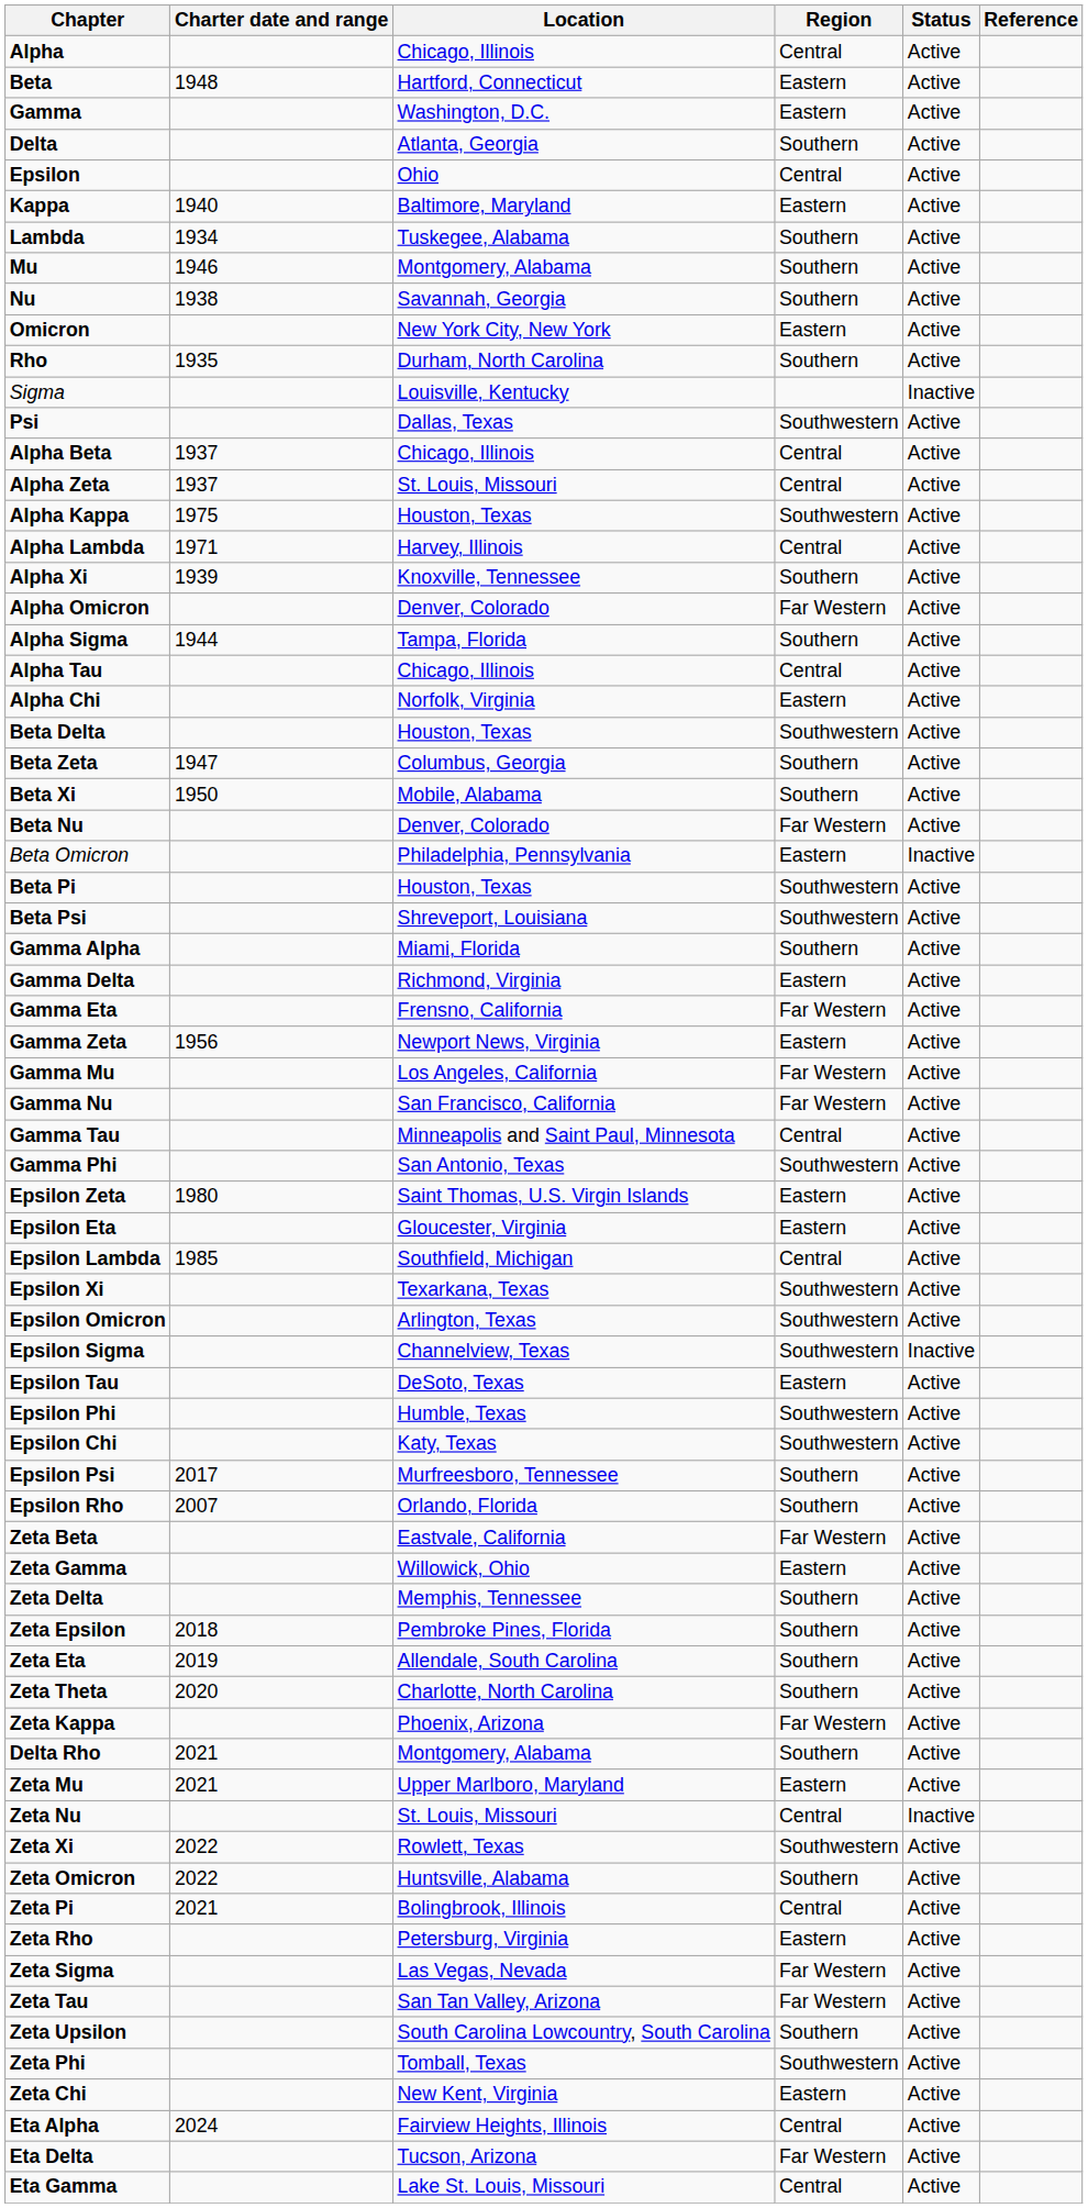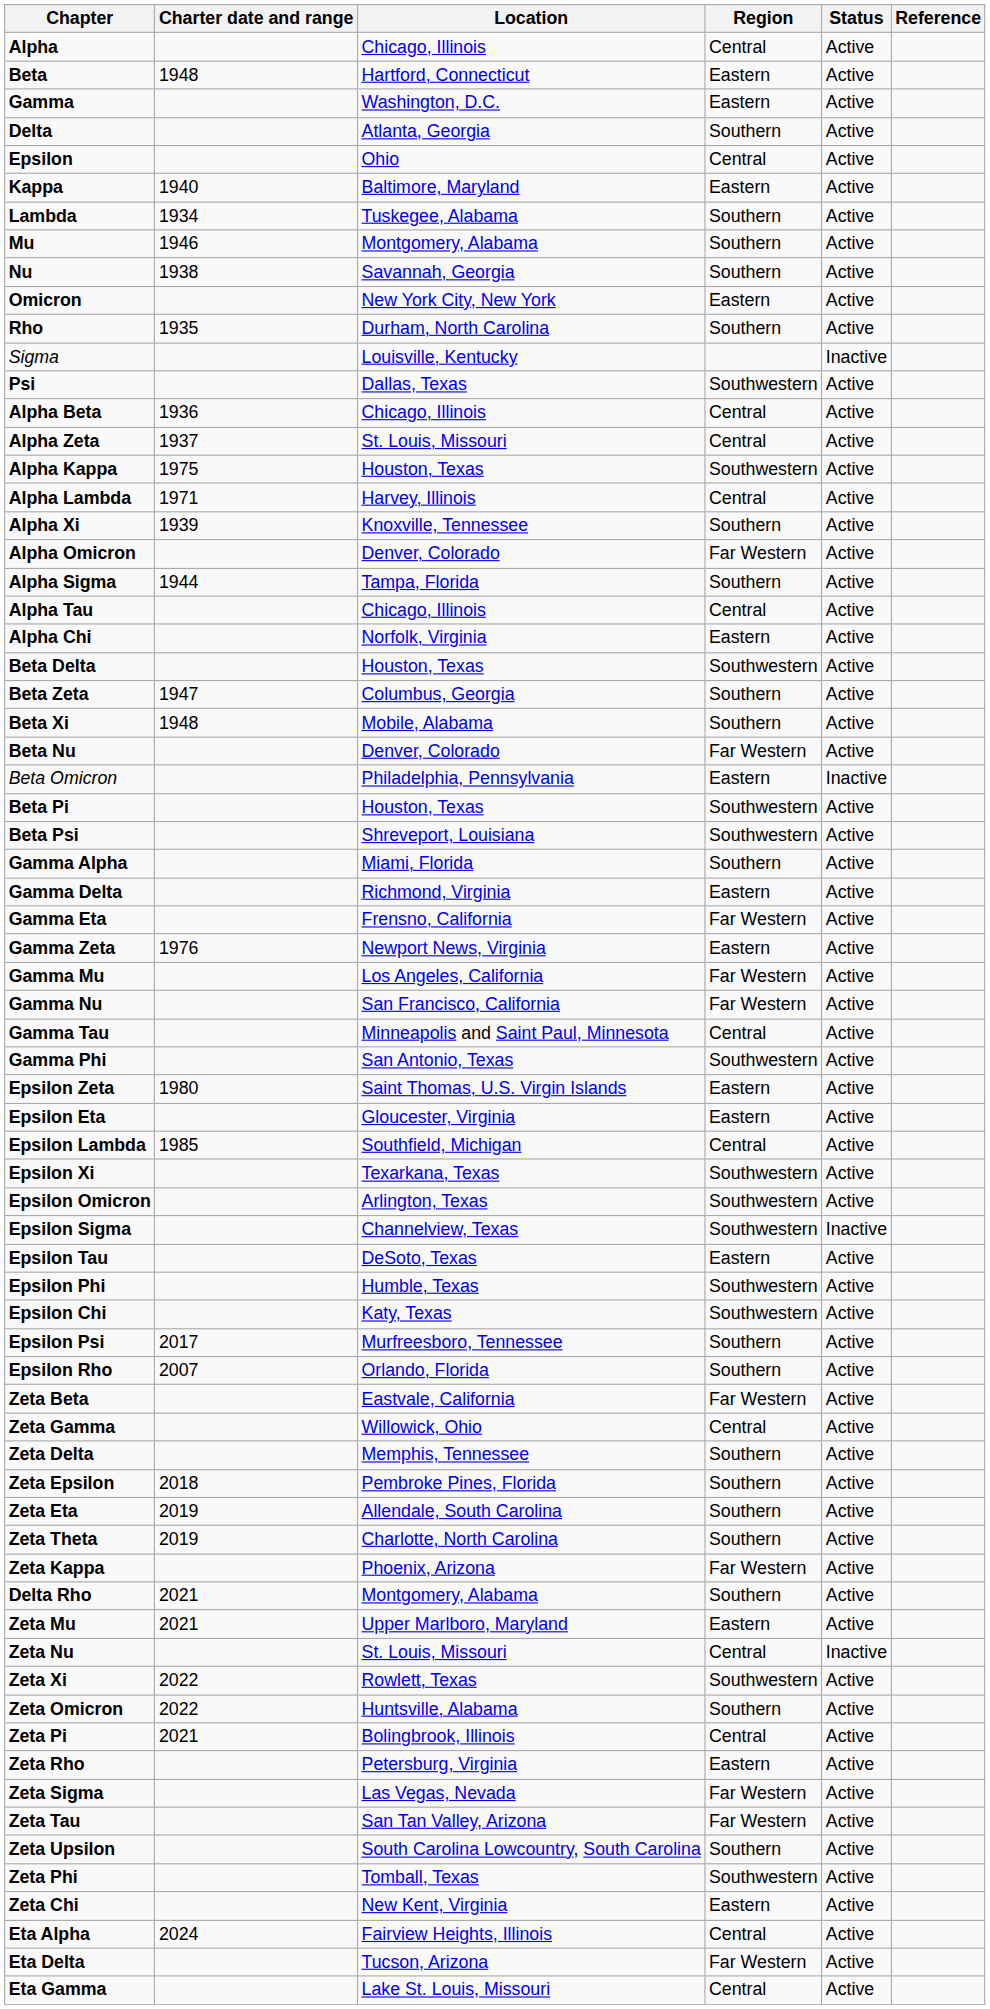 <table class="wikitable sortable">
 <tr>
 <th>Chapter</th>
 <th>Charter date and range</th>
 <th>Location</th>
 <th>Region</th>
 <th>Status</th>
 <th>Reference</th>
 </tr>
 <tr>
 <td><strong>Alpha</strong></td>
 <td></td>
 <td><a href='#'>Chicago, Illinois</a></td>
 <td>Central</td>
 <td>Active</td>
 <td></td>
 </tr>
 <tr>
 <td><strong>Beta</strong></td>
 <td>1948</td>
 <td><a href='#'>Hartford, Connecticut</a></td>
 <td>Eastern</td>
 <td>Active</td>
 <td></td>
 </tr>
 <tr>
 <td><strong>Gamma</strong></td>
 <td></td>
 <td><a href='#'>Washington, D.C.</a></td>
 <td>Eastern</td>
 <td>Active</td>
 <td></td>
 </tr>
 <tr>
 <td><strong>Delta</strong></td>
 <td></td>
 <td><a href='#'>Atlanta, Georgia</a></td>
 <td>Southern</td>
 <td>Active</td>
 <td></td>
 </tr>
 <tr>
 <td><strong>Epsilon</strong></td>
 <td></td>
 <td><a href='#'>Ohio</a></td>
 <td>Central</td>
 <td>Active</td>
 <td></td>
 </tr>
 <tr>
 <td><strong>Kappa</strong></td>
 <td>1940</td>
 <td><a href='#'>Baltimore, Maryland</a></td>
 <td>Eastern</td>
 <td>Active</td>
 <td></td>
 </tr>
 <tr>
 <td><strong>Lambda</strong></td>
 <td>1934</td>
 <td><a href='#'>Tuskegee, Alabama</a></td>
 <td>Southern</td>
 <td>Active</td>
 <td></td>
 </tr>
 <tr>
 <td><strong>Mu</strong></td>
 <td>1946</td>
 <td><a href='#'>Montgomery, Alabama</a></td>
 <td>Southern</td>
 <td>Active</td>
 <td></td>
 </tr>
 <tr>
 <td><strong>Nu</strong></td>
 <td>1938</td>
 <td><a href='#'>Savannah, Georgia</a></td>
 <td>Southern</td>
 <td>Active</td>
 <td></td>
 </tr>
 <tr>
 <td><strong>Omicron</strong></td>
 <td></td>
 <td><a href='#'>New York City, New York</a></td>
 <td>Eastern</td>
 <td>Active</td>
 <td></td>
 </tr>
 <tr>
 <td><strong>Rho</strong></td>
 <td>1935</td>
 <td><a href='#'>Durham, North Carolina</a></td>
 <td>Southern</td>
 <td>Active</td>
 <td></td>
 </tr>
 <tr>
 <td><em>Sigma</em></td>
 <td></td>
 <td><a href='#'>Louisville, Kentucky</a></td>
 <td></td>
 <td>Inactive</td>
 <td></td>
 </tr>
 <tr>
 <td><strong>Psi</strong></td>
 <td></td>
 <td><a href='#'>Dallas, Texas</a></td>
 <td>Southwestern</td>
 <td>Active</td>
 <td></td>
 </tr>
 <tr>
 <td><strong>Alpha Beta</strong></td>
-<td>1937</td>
+<td>1936</td>
 <td><a href='#'>Chicago, Illinois</a></td>
 <td>Central</td>
 <td>Active</td>
 <td></td>
 </tr>
 <tr>
 <td><strong>Alpha Zeta</strong></td>
 <td>1937</td>
 <td><a href='#'>St. Louis, Missouri</a></td>
 <td>Central</td>
 <td>Active</td>
 <td></td>
 </tr>
 <tr>
 <td><strong>Alpha Kappa</strong></td>
 <td>1975</td>
 <td><a href='#'>Houston, Texas</a></td>
 <td>Southwestern</td>
 <td>Active</td>
 <td></td>
 </tr>
 <tr>
 <td><strong>Alpha Lambda</strong></td>
 <td>1971</td>
 <td><a href='#'>Harvey, Illinois</a></td>
 <td>Central</td>
 <td>Active</td>
 <td></td>
 </tr>
 <tr>
 <td><strong>Alpha Xi</strong></td>
 <td>1939</td>
 <td><a href='#'>Knoxville, Tennessee</a></td>
 <td>Southern</td>
 <td>Active</td>
 <td></td>
 </tr>
 <tr>
 <td><strong>Alpha Omicron</strong></td>
 <td></td>
 <td><a href='#'>Denver, Colorado</a></td>
 <td>Far Western</td>
 <td>Active</td>
 <td></td>
 </tr>
 <tr>
 <td><strong>Alpha Sigma</strong></td>
 <td>1944</td>
 <td><a href='#'>Tampa, Florida</a></td>
 <td>Southern</td>
 <td>Active</td>
 <td></td>
 </tr>
 <tr>
 <td><strong>Alpha Tau</strong></td>
 <td></td>
 <td><a href='#'>Chicago, Illinois</a></td>
 <td>Central</td>
 <td>Active</td>
 <td></td>
 </tr>
 <tr>
 <td><strong>Alpha Chi</strong></td>
 <td></td>
 <td><a href='#'>Norfolk, Virginia</a></td>
 <td>Eastern</td>
 <td>Active</td>
 <td></td>
 </tr>
 <tr>
 <td><strong>Beta Delta</strong></td>
 <td></td>
 <td><a href='#'>Houston, Texas</a></td>
 <td>Southwestern</td>
 <td>Active</td>
 <td></td>
 </tr>
 <tr>
 <td><strong>Beta Zeta</strong></td>
 <td>1947</td>
 <td><a href='#'>Columbus, Georgia</a></td>
 <td>Southern</td>
 <td>Active</td>
 <td></td>
 </tr>
 <tr>
 <td><strong>Beta Xi</strong></td>
-<td>1950</td>
+<td>1948</td>
 <td><a href='#'>Mobile, Alabama</a></td>
 <td>Southern</td>
 <td>Active</td>
 <td></td>
 </tr>
 <tr>
 <td><strong>Beta Nu</strong></td>
 <td></td>
 <td><a href='#'>Denver, Colorado</a></td>
 <td>Far Western</td>
 <td>Active</td>
 <td></td>
 </tr>
 <tr>
 <td><em>Beta Omicron</em></td>
 <td></td>
 <td><a href='#'>Philadelphia, Pennsylvania</a></td>
 <td>Eastern</td>
 <td>Inactive</td>
 <td></td>
 </tr>
 <tr>
 <td><strong>Beta Pi</strong></td>
 <td></td>
 <td><a href='#'>Houston, Texas</a></td>
 <td>Southwestern</td>
 <td>Active</td>
 <td></td>
 </tr>
 <tr>
 <td><strong>Beta Psi</strong></td>
 <td></td>
 <td><a href='#'>Shreveport, Louisiana</a></td>
 <td>Southwestern</td>
 <td>Active</td>
 <td></td>
 </tr>
 <tr>
 <td><strong>Gamma Alpha</strong></td>
 <td></td>
 <td><a href='#'>Miami, Florida</a></td>
 <td>Southern</td>
 <td>Active</td>
 <td></td>
 </tr>
 <tr>
 <td><strong>Gamma Delta</strong></td>
 <td></td>
 <td><a href='#'>Richmond, Virginia</a></td>
 <td>Eastern</td>
 <td>Active</td>
 <td></td>
 </tr>
 <tr>
 <td><strong>Gamma Eta</strong></td>
 <td></td>
 <td><a href='#'>Frensno, California</a></td>
 <td>Far Western</td>
 <td>Active</td>
 <td></td>
 </tr>
 <tr>
 <td><strong>Gamma Zeta</strong></td>
-<td>1956</td>
+<td>1976</td>
 <td><a href='#'>Newport News, Virginia</a></td>
 <td>Eastern</td>
 <td>Active</td>
 <td></td>
 </tr>
 <tr>
 <td><strong>Gamma Mu</strong></td>
 <td></td>
 <td><a href='#'>Los Angeles, California</a></td>
 <td>Far Western</td>
 <td>Active</td>
 <td></td>
 </tr>
 <tr>
 <td><strong>Gamma Nu</strong></td>
 <td></td>
 <td><a href='#'>San Francisco, California</a></td>
 <td>Far Western</td>
 <td>Active</td>
 <td></td>
 </tr>
 <tr>
 <td><strong>Gamma Tau</strong></td>
 <td></td>
 <td><a href='#'>Minneapolis</a> and <a href='#'>Saint Paul, Minnesota</a></td>
 <td>Central</td>
 <td>Active</td>
 <td></td>
 </tr>
 <tr>
 <td><strong>Gamma Phi</strong></td>
 <td></td>
 <td><a href='#'>San Antonio, Texas</a></td>
 <td>Southwestern</td>
 <td>Active</td>
 <td></td>
 </tr>
 <tr>
 <td><strong>Epsilon Zeta</strong></td>
 <td>1980</td>
 <td><a href='#'>Saint Thomas, U.S. Virgin Islands</a></td>
 <td>Eastern</td>
 <td>Active</td>
 <td></td>
 </tr>
 <tr>
 <td><strong>Epsilon Eta</strong></td>
 <td></td>
 <td><a href='#'>Gloucester, Virginia</a></td>
 <td>Eastern</td>
 <td>Active</td>
 <td></td>
 </tr>
 <tr>
 <td><strong>Epsilon Lambda</strong></td>
 <td>1985</td>
 <td><a href='#'>Southfield, Michigan</a></td>
 <td>Central</td>
 <td>Active</td>
 <td></td>
 </tr>
 <tr>
 <td><strong>Epsilon Xi</strong></td>
 <td></td>
 <td><a href='#'>Texarkana, Texas</a></td>
 <td>Southwestern</td>
 <td>Active</td>
 <td></td>
 </tr>
 <tr>
 <td><strong>Epsilon Omicron</strong></td>
 <td></td>
 <td><a href='#'>Arlington, Texas</a></td>
 <td>Southwestern</td>
 <td>Active</td>
 <td></td>
 </tr>
 <tr>
 <td><strong>Epsilon Sigma</strong></td>
 <td></td>
 <td><a href='#'>Channelview, Texas</a></td>
 <td>Southwestern</td>
 <td>Inactive</td>
 <td></td>
 </tr>
 <tr>
 <td><strong>Epsilon Tau</strong></td>
 <td></td>
 <td><a href='#'>DeSoto, Texas</a></td>
 <td>Eastern</td>
 <td>Active</td>
 <td></td>
 </tr>
 <tr>
 <td><strong>Epsilon Phi</strong></td>
 <td></td>
 <td><a href='#'>Humble, Texas</a></td>
 <td>Southwestern</td>
 <td>Active</td>
 <td></td>
 </tr>
 <tr>
 <td><strong>Epsilon Chi</strong></td>
 <td></td>
 <td><a href='#'>Katy, Texas</a></td>
 <td>Southwestern</td>
 <td>Active</td>
 <td></td>
 </tr>
 <tr>
 <td><strong>Epsilon Psi</strong></td>
 <td>2017</td>
 <td><a href='#'>Murfreesboro, Tennessee</a></td>
 <td>Southern</td>
 <td>Active</td>
 <td></td>
 </tr>
 <tr>
 <td><strong>Epsilon Rho</strong></td>
 <td>2007</td>
 <td><a href='#'>Orlando, Florida</a></td>
 <td>Southern</td>
 <td>Active</td>
 <td></td>
 </tr>
 <tr>
 <td><strong>Zeta Beta</strong></td>
 <td></td>
 <td><a href='#'>Eastvale, California</a></td>
 <td>Far Western</td>
 <td>Active</td>
 <td></td>
 </tr>
 <tr>
 <td><strong>Zeta Gamma</strong></td>
 <td></td>
 <td><a href='#'>Willowick, Ohio</a></td>
-<td>Eastern</td>
+<td>Central</td>
 <td>Active</td>
 <td></td>
 </tr>
 <tr>
 <td><strong>Zeta Delta</strong></td>
 <td></td>
 <td><a href='#'>Memphis, Tennessee</a></td>
 <td>Southern</td>
 <td>Active</td>
 <td></td>
 </tr>
 <tr>
 <td><strong>Zeta Epsilon</strong></td>
 <td>2018</td>
 <td><a href='#'>Pembroke Pines, Florida</a></td>
 <td>Southern</td>
 <td>Active</td>
 <td></td>
 </tr>
 <tr>
 <td><strong>Zeta Eta</strong></td>
 <td>2019</td>
 <td><a href='#'>Allendale, South Carolina</a></td>
 <td>Southern</td>
 <td>Active</td>
 <td></td>
 </tr>
 <tr>
 <td><strong>Zeta Theta</strong></td>
-<td>2020</td>
+<td>2019</td>
 <td><a href='#'>Charlotte, North Carolina</a></td>
 <td>Southern</td>
 <td>Active</td>
 <td></td>
 </tr>
 <tr>
 <td><strong>Zeta Kappa</strong></td>
 <td></td>
 <td><a href='#'>Phoenix, Arizona</a></td>
 <td>Far Western</td>
 <td>Active</td>
 <td></td>
 </tr>
 <tr>
 <td><strong>Delta Rho</strong></td>
 <td>2021</td>
 <td><a href='#'>Montgomery, Alabama</a></td>
 <td>Southern</td>
 <td>Active</td>
 <td></td>
 </tr>
 <tr>
 <td><strong>Zeta Mu</strong></td>
 <td>2021</td>
 <td><a href='#'>Upper Marlboro, Maryland</a></td>
 <td>Eastern</td>
 <td>Active</td>
 <td></td>
 </tr>
 <tr>
 <td><strong>Zeta Nu</strong></td>
 <td></td>
 <td><a href='#'>St. Louis, Missouri</a></td>
 <td>Central</td>
 <td>Inactive</td>
 <td></td>
 </tr>
 <tr>
 <td><strong>Zeta Xi</strong></td>
 <td>2022</td>
 <td><a href='#'>Rowlett, Texas</a></td>
 <td>Southwestern</td>
 <td>Active</td>
 <td></td>
 </tr>
 <tr>
 <td><strong>Zeta Omicron</strong></td>
 <td>2022</td>
 <td><a href='#'>Huntsville, Alabama</a></td>
 <td>Southern</td>
 <td>Active</td>
 <td></td>
 </tr>
 <tr>
 <td><strong>Zeta Pi</strong></td>
 <td>2021</td>
 <td><a href='#'>Bolingbrook, Illinois</a></td>
 <td>Central</td>
 <td>Active</td>
 <td></td>
 </tr>
 <tr>
 <td><strong>Zeta Rho</strong></td>
 <td></td>
 <td><a href='#'>Petersburg, Virginia</a></td>
 <td>Eastern</td>
 <td>Active</td>
 <td></td>
 </tr>
 <tr>
 <td><strong>Zeta Sigma</strong></td>
 <td></td>
 <td><a href='#'>Las Vegas, Nevada</a></td>
 <td>Far Western</td>
 <td>Active</td>
 <td></td>
 </tr>
 <tr>
 <td><strong>Zeta Tau</strong></td>
 <td></td>
 <td><a href='#'>San Tan Valley, Arizona</a></td>
 <td>Far Western</td>
 <td>Active</td>
 <td></td>
 </tr>
 <tr>
 <td><strong>Zeta Upsilon</strong></td>
 <td></td>
 <td><a href='#'>South Carolina Lowcountry</a>, <a href='#'>South Carolina</a></td>
 <td>Southern</td>
 <td>Active</td>
 <td></td>
 </tr>
 <tr>
 <td><strong>Zeta Phi</strong></td>
 <td></td>
 <td><a href='#'>Tomball, Texas</a></td>
 <td>Southwestern</td>
 <td>Active</td>
 <td></td>
 </tr>
 <tr>
 <td><strong>Zeta Chi</strong></td>
 <td></td>
 <td><a href='#'>New Kent, Virginia</a></td>
 <td>Eastern</td>
 <td>Active</td>
 <td></td>
 </tr>
 <tr>
 <td><strong>Eta Alpha</strong></td>
 <td>2024</td>
 <td><a href='#'>Fairview Heights, Illinois</a></td>
 <td>Central</td>
 <td>Active</td>
 <td></td>
 </tr>
 <tr>
 <td><strong>Eta Delta</strong></td>
 <td></td>
 <td><a href='#'>Tucson, Arizona</a></td>
 <td>Far Western</td>
 <td>Active</td>
 <td></td>
 </tr>
 <tr>
 <td><strong>Eta Gamma</strong></td>
 <td></td>
 <td><a href='#'>Lake St. Louis, Missouri</a></td>
 <td>Central</td>
 <td>Active</td>
 <td></td>
 </tr>
 </table>
